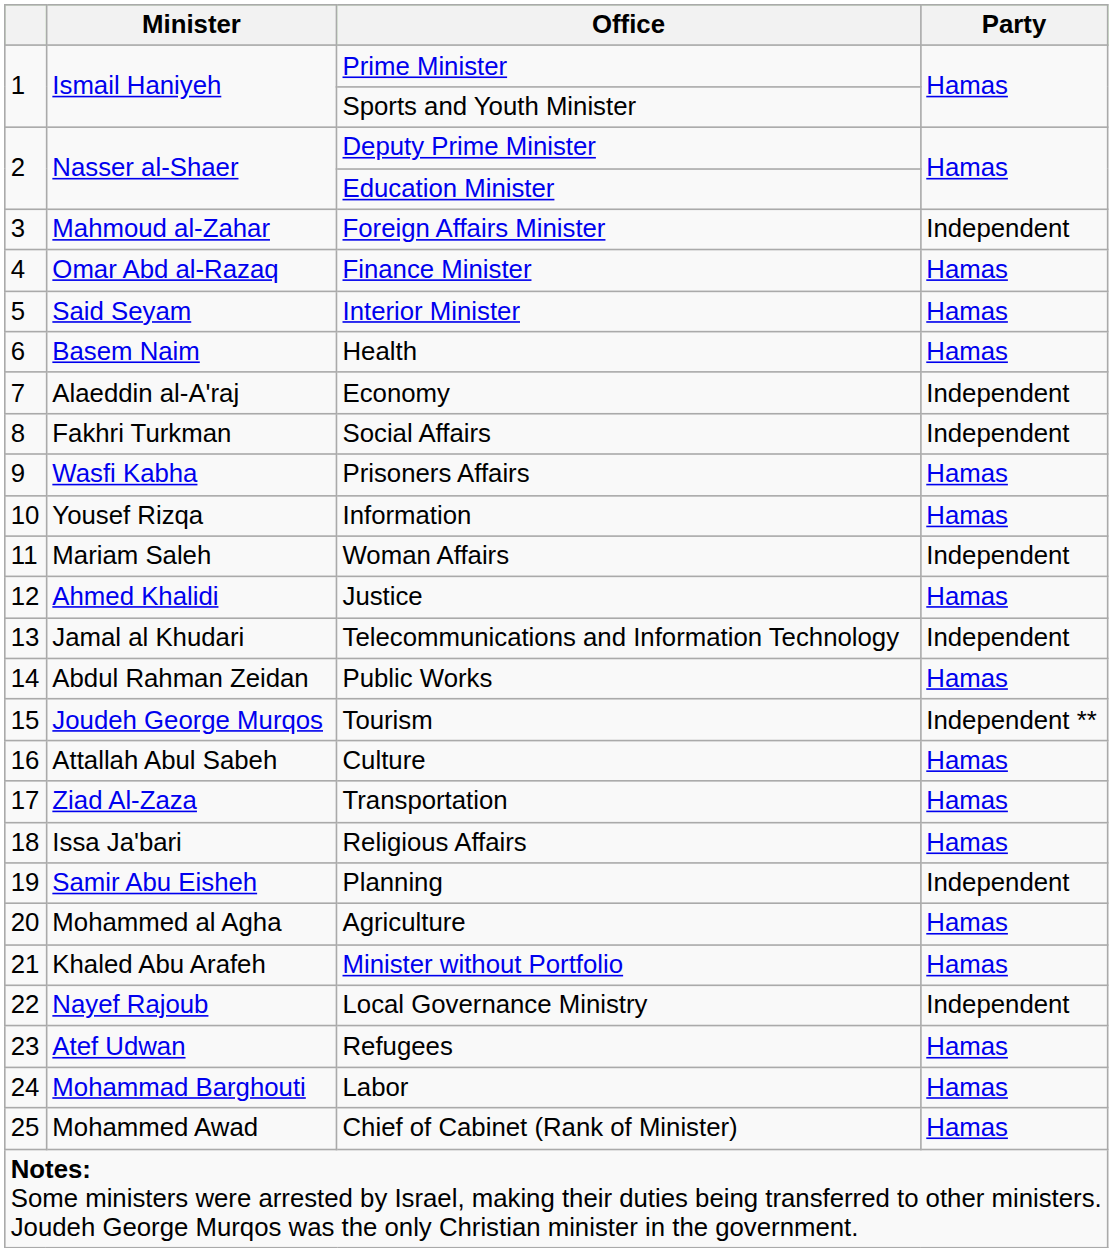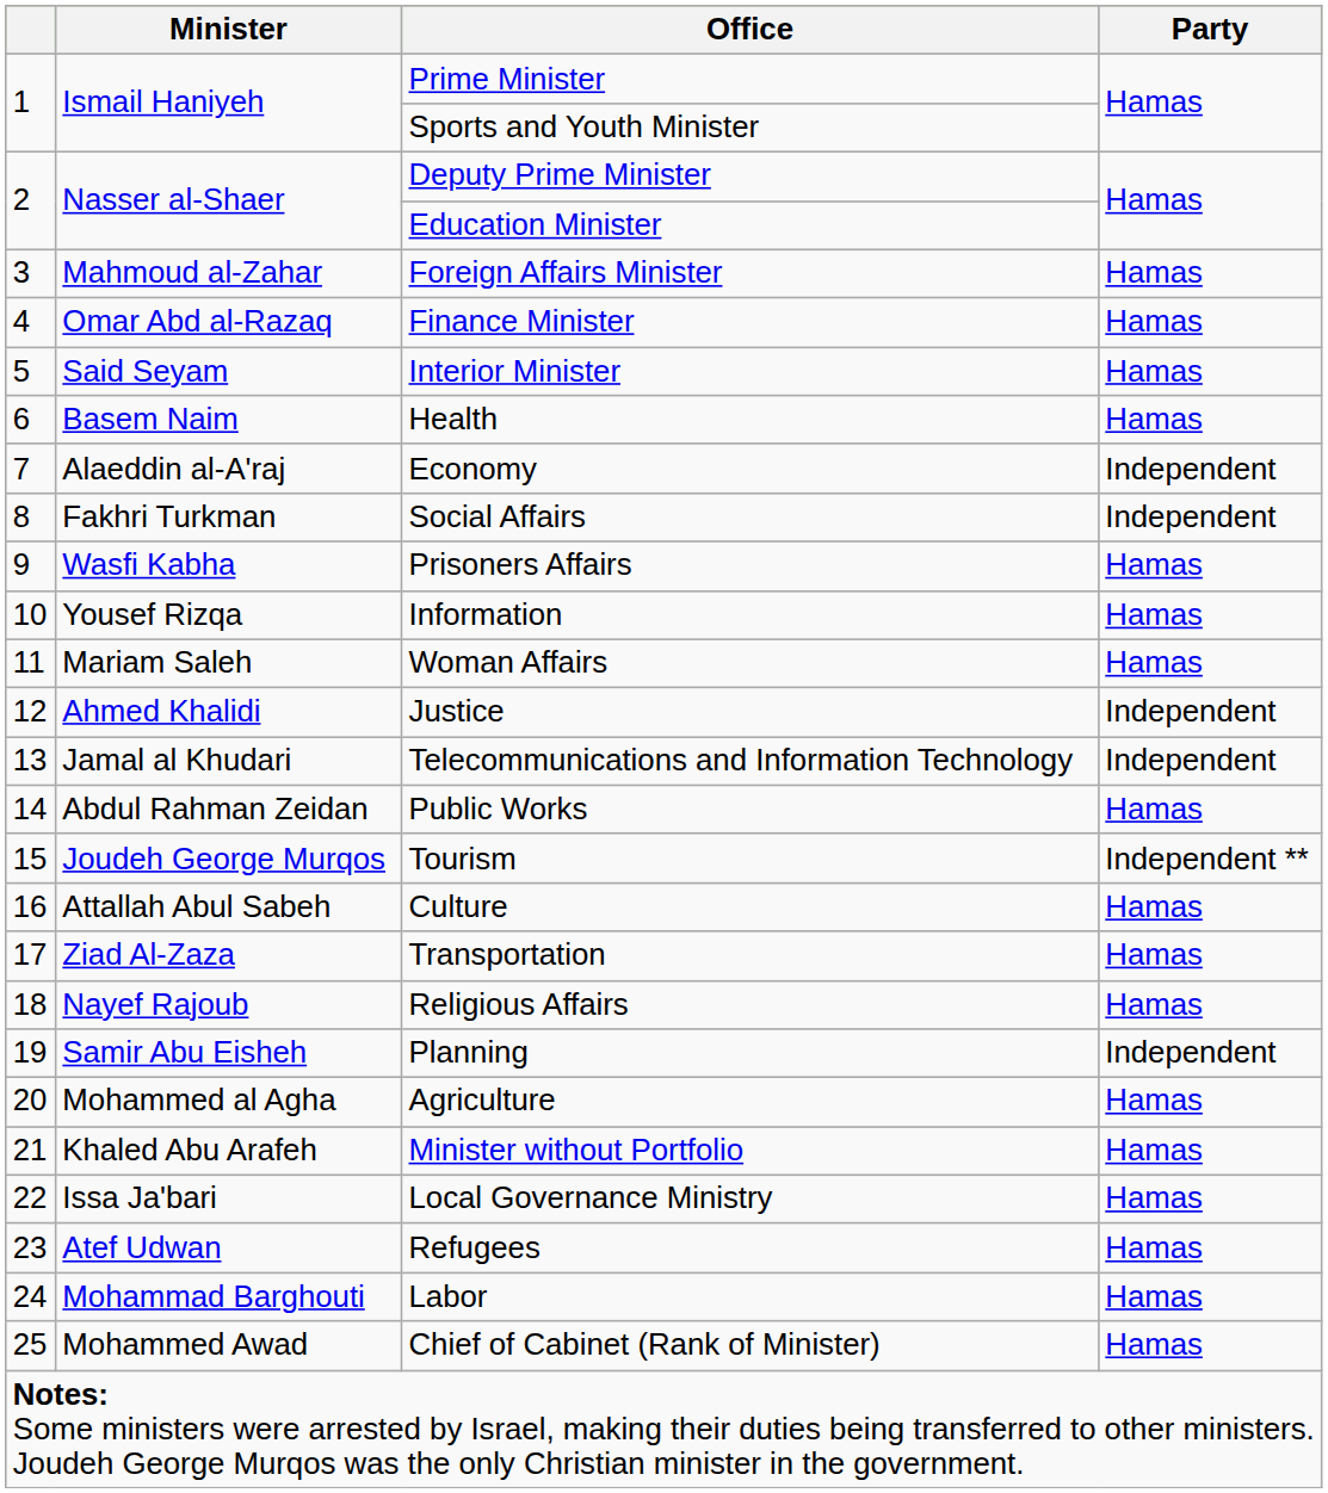 <table class="wikitable">
 <tr style="background:#99ee88;">
 <th></th>
 <th><strong>Minister</strong></th>
 <th><strong>Office</strong></th>
 <th><strong>Party</strong></th>
 </tr>
 <tr>
 <td rowspan="2">1</td>
 <td rowspan="2"><a href='#'>Ismail Haniyeh</a></td>
 <td><a href='#'>Prime Minister</a></td>
 <td rowspan="2"><a href='#'>Hamas</a></td>
 </tr>
 <tr>
 <td>Sports and Youth Minister</td>
 </tr>
 <tr>
 <td rowspan="2">2</td>
 <td rowspan="2"><a href='#'>Nasser al-Shaer</a></td>
 <td><a href='#'>Deputy Prime Minister</a></td>
 <td rowspan="2"><a href='#'>Hamas</a></td>
 </tr>
 <tr>
 <td><a href='#'>Education Minister</a></td>
 </tr>
 <tr>
 <td>3</td>
 <td><a href='#'>Mahmoud al-Zahar</a></td>
 <td><a href='#'>Foreign Affairs Minister</a></td>
-<td>Independent</td>
+<td><a href='#'>Hamas</a></td>
 </tr>
 <tr>
 <td>4</td>
 <td><a href='#'>Omar Abd al-Razaq</a></td>
 <td><a href='#'>Finance Minister</a></td>
 <td><a href='#'>Hamas</a></td>
 </tr>
 <tr>
 <td>5</td>
 <td><a href='#'>Said Seyam</a></td>
 <td><a href='#'>Interior Minister</a></td>
 <td><a href='#'>Hamas</a></td>
 </tr>
 <tr>
 <td>6</td>
 <td><a href='#'>Basem Naim</a></td>
 <td>Health</td>
 <td><a href='#'>Hamas</a></td>
 </tr>
 <tr>
 <td>7</td>
 <td>Alaeddin al-A'raj</td>
 <td>Economy</td>
 <td>Independent</td>
 </tr>
 <tr>
 <td>8</td>
 <td>Fakhri Turkman</td>
 <td>Social Affairs</td>
 <td>Independent</td>
 </tr>
 <tr>
 <td>9</td>
 <td><a href='#'>Wasfi Kabha</a></td>
 <td>Prisoners Affairs</td>
 <td><a href='#'>Hamas</a></td>
 </tr>
 <tr>
 <td>10</td>
 <td>Yousef Rizqa</td>
 <td>Information</td>
 <td><a href='#'>Hamas</a></td>
 </tr>
 <tr>
 <td>11</td>
 <td>Mariam Saleh</td>
 <td>Woman Affairs</td>
-<td>Independent</td>
+<td><a href='#'>Hamas</a></td>
 </tr>
 <tr>
 <td>12</td>
 <td><a href='#'>Ahmed Khalidi</a></td>
 <td>Justice</td>
-<td><a href='#'>Hamas</a></td>
+<td>Independent</td>
 </tr>
 <tr>
 <td>13</td>
 <td>Jamal al Khudari</td>
 <td>Telecommunications and Information Technology</td>
 <td>Independent</td>
 </tr>
 <tr>
 <td>14</td>
 <td>Abdul Rahman Zeidan</td>
 <td>Public Works</td>
 <td><a href='#'>Hamas</a></td>
 </tr>
 <tr>
 <td>15</td>
 <td><a href='#'>Joudeh George Murqos</a></td>
 <td>Tourism</td>
 <td>Independent **</td>
 </tr>
 <tr>
 <td>16</td>
 <td>Attallah Abul Sabeh</td>
 <td>Culture</td>
 <td><a href='#'>Hamas</a></td>
 </tr>
 <tr>
 <td>17</td>
 <td><a href='#'>Ziad Al-Zaza</a></td>
 <td>Transportation</td>
 <td><a href='#'>Hamas</a></td>
 </tr>
 <tr>
 <td>18</td>
-<td>Issa Ja'bari</td>
+<td><a href='#'>Nayef Rajoub</a></td>
 <td>Religious Affairs</td>
 <td><a href='#'>Hamas</a></td>
 </tr>
 <tr>
 <td>19</td>
 <td><a href='#'>Samir Abu Eisheh</a></td>
 <td Planning Minister of the Palestinian National Authority>Planning</td>
 <td>Independent</td>
 </tr>
 <tr>
 <td>20</td>
 <td>Mohammed al Agha</td>
 <td>Agriculture</td>
 <td><a href='#'>Hamas</a></td>
 </tr>
 <tr>
 <td>21</td>
 <td>Khaled Abu Arafeh</td>
 <td><a href='#'>Minister without Portfolio</a></td>
 <td><a href='#'>Hamas</a></td>
 </tr>
 <tr>
 <td>22</td>
-<td><a href='#'>Nayef Rajoub</a></td>
+<td>Issa Ja'bari</td>
 <td>Local Governance Ministry</td>
-<td>Independent</td>
+<td><a href='#'>Hamas</a></td>
 </tr>
 <tr>
 <td>23</td>
 <td><a href='#'>Atef Udwan</a></td>
 <td>Refugees</td>
 <td><a href='#'>Hamas</a></td>
 </tr>
 <tr>
 <td>24</td>
 <td><a href='#'>Mohammad Barghouti</a></td>
 <td>Labor</td>
 <td><a href='#'>Hamas</a></td>
 </tr>
 <tr>
 <td>25</td>
 <td>Mohammed Awad</td>
 <td>Chief of Cabinet (Rank of Minister)</td>
 <td><a href='#'>Hamas</a></td>
 </tr>
 <tr>
 <td colspan=4><strong>Notes:</strong><br> Some ministers were arrested by Israel, making their duties being transferred to other ministers.<br> Joudeh George Murqos was the only Christian minister in the government.</td>
 </tr>
 </table>
